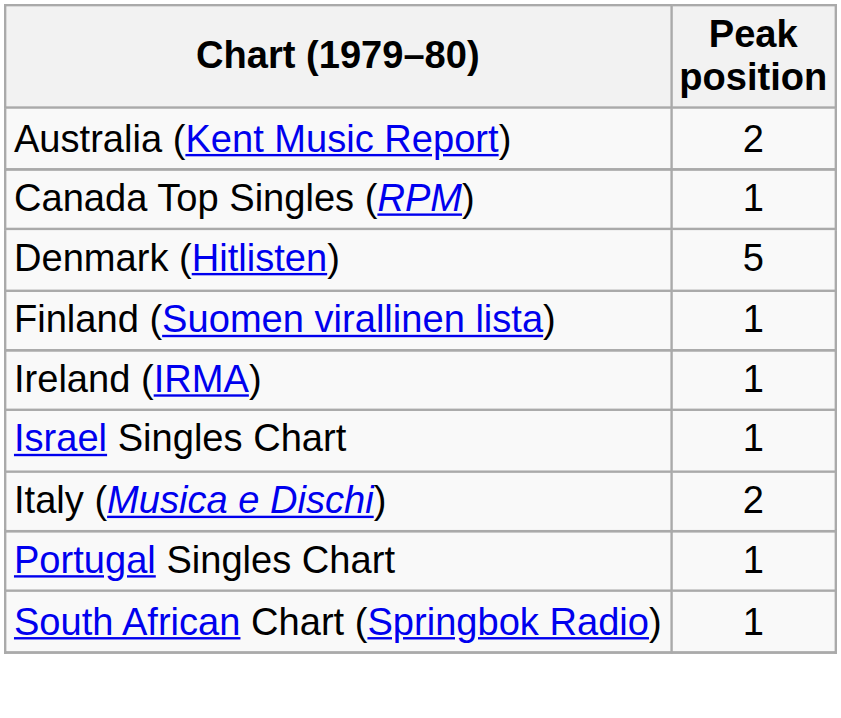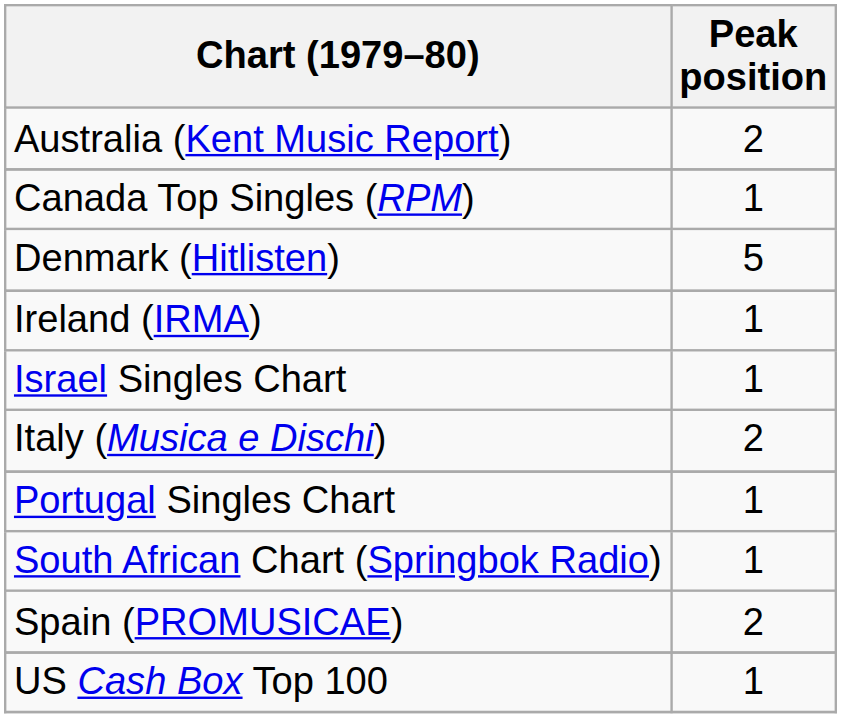 <table class="wikitable sortable">
 <tr>
 <th>Chart (1979–80)</th>
 <th>Peak<br>position</th>
 </tr>
 <tr>
 <td>Australia (<a href='#'>Kent Music Report</a>)</td>
 <td align="center">2</td>
 </tr>
 <tr>
 </tr>
 <tr>
 </tr>
 <tr>
 <td>Canada Top Singles (<a href='#'><em>RPM</em></a>)</td>
 <td align="center">1</td>
 </tr>
 <tr>
 <td>Denmark (<a href='#'>Hitlisten</a>)</td>
 <td align="center">5</td>
-</tr>
-<tr>
-<td>Finland (<a href='#'>Suomen virallinen lista</a>)</td>
-<td align="center">1</td>
 </tr>
 <tr>
 </tr>
 <tr>
 <td>Ireland (<a href='#'>IRMA</a>)</td>
 <td align="center">1</td>
 </tr>
 <tr>
 <td><a href='#'>Israel</a> Singles Chart</td>
 <td align="center">1</td>
 </tr>
 <tr>
 <td>Italy (<em><a href='#'>Musica e Dischi</a></em>)</td>
 <td align="center">2</td>
 </tr>
 <tr>
 </tr>
 <tr>
 </tr>
 <tr>
 </tr>
 <tr>
 </tr>
 <tr>
 <td><a href='#'>Portugal</a> Singles Chart</td>
 <td align="center">1</td>
 </tr>
 <tr>
 <td><a href='#'>South African</a> Chart (<a href='#'>Springbok Radio</a>)</td>
 <td align="center">1</td>
 </tr>
 <tr>
+<td>Spain (<a href='#'>PROMUSICAE</a>)</td>
+<td align="center">2</td>
 </tr>
 <tr>
 </tr>
 <tr>
 </tr>
 <tr>
 </tr>
 <tr>
 </tr>
 <tr>
 </tr>
+<tr>
+<td>US <em><a href='#'>Cash Box</a></em> Top 100</td>
+<td align="center">1</td>
+</tr>
+<tr>
+</tr>
 </table>
